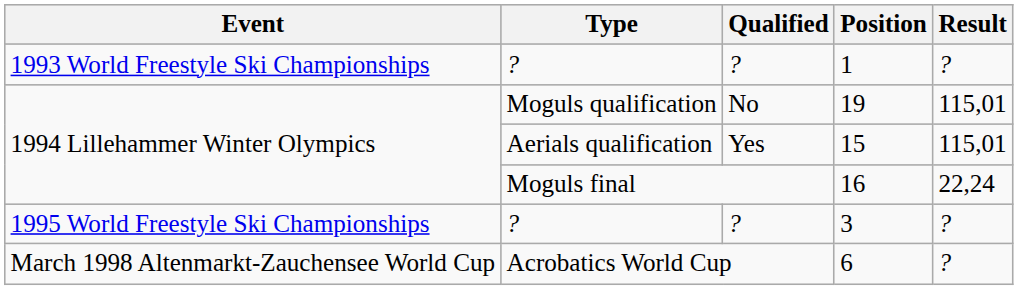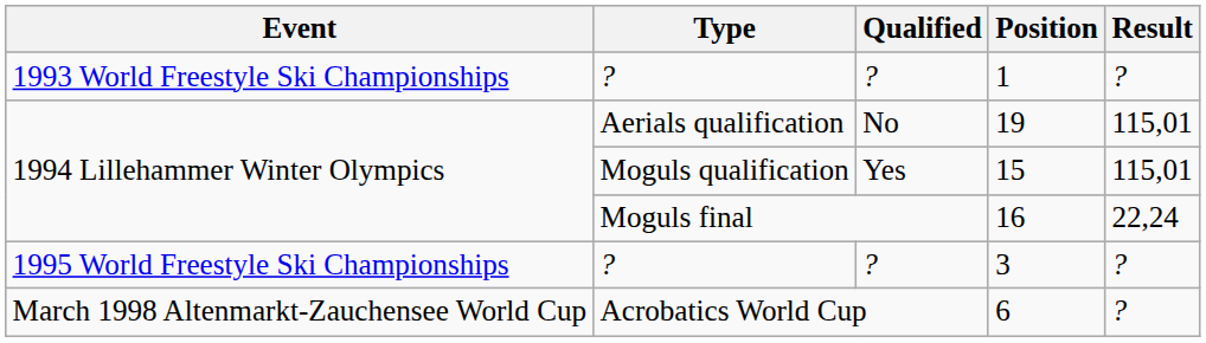 <table class="wikitable">
 <tr>
 <th>Event</th>
 <th>Type</th>
 <th>Qualified</th>
 <th>Position</th>
 <th>Result</th>
 </tr>
 <tr>
 <td><a href='#'>1993 World Freestyle Ski Championships</a></td>
 <td><em>?</em></td>
 <td><em>?</em></td>
 <td>1</td>
 <td><em>?</em></td>
 </tr>
 <tr>
 <td rowspan="3">1994 Lillehammer Winter Olympics</td>
-<td>Moguls qualification</td>
+<td>Aerials qualification</td>
 <td>No</td>
 <td>19</td>
 <td>115,01</td>
 </tr>
 <tr>
-<td>Aerials qualification</td>
+<td>Moguls qualification</td>
 <td>Yes</td>
 <td>15</td>
 <td>115,01</td>
 </tr>
 <tr>
 <td colspan="2">Moguls final</td>
 <td>16</td>
 <td>22,24</td>
 </tr>
 <tr>
 <td><a href='#'>1995 World Freestyle Ski Championships</a></td>
 <td><em>?</em></td>
 <td><em>?</em></td>
 <td>3</td>
 <td><em>?</em></td>
 </tr>
 <tr>
 <td>March 1998 Altenmarkt-Zauchensee World Cup</td>
 <td colspan="2">Acrobatics World Cup</td>
 <td>6</td>
 <td><em>?</em></td>
 </tr>
 </table>
